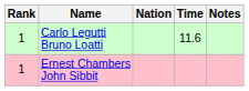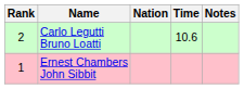 <table class="wikitable sortable" style="text-align:center">
 <tr>
 <th>Rank</th>
 <th>Name</th>
 <th>Nation</th>
 <th>Time</th>
 <th>Notes</th>
 </tr>
 <tr style="background:#cfc;">
-<td>1</td>
+<td>2</td>
 <td align=left><a href='#'>Carlo Legutti</a><br><a href='#'>Bruno Loatti</a></td>
 <td align=left></td>
-<td>11.6</td>
+<td>10.6</td>
 <td></td>
 </tr>
 <tr bgcolor=pink>
 <td>1</td>
 <td align=left><a href='#'>Ernest Chambers</a><br><a href='#'>John Sibbit</a></td>
 <td align=left></td>
 <td></td>
 <td></td>
 </tr>
 </table>
